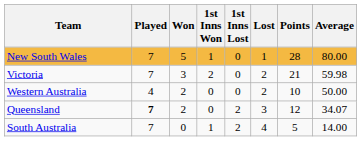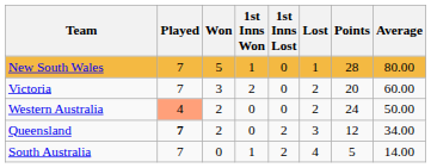 <table class="wikitable" style="text-align:center;">
 <tr>
 <th width=175>Team</th>
 <th style="width:30px;" abbr="Played">Played</th>
 <th style="width:30px;" abbr="Won">Won</th>
 <th style="width:30px;" abbr="1stWon">1st Inns Won</th>
 <th style="width:30px;" abbr="1stLost">1st Inns Lost</th>
 <th style="width:30px;" abbr="Lost">Lost</th>
 <th style="width:30px;" abbr="Points">Points</th>
 <th style="width:50px;" abbr="Average">Average</th>
 </tr>
 <tr style="background:#f4b942;">
 <td style="text-align:left;"><a href='#'>New South Wales</a></td>
 <td>7</td>
 <td>5</td>
 <td>1</td>
 <td>0</td>
 <td>1</td>
 <td>28</td>
 <td>80.00</td>
 </tr>
 <tr>
 <td style="text-align:left;"><a href='#'>Victoria</a></td>
 <td>7</td>
 <td>3</td>
 <td>2</td>
 <td>0</td>
 <td>2</td>
-<td>21</td>
-<td>59.98</td>
+<td>20</td>
+<td>60.00</td>
 </tr>
 <tr>
 <td style="text-align:left;"><a href='#'>Western Australia</a></td>
-<td>4</td>
+<td style="background: lightsalmon;">4</td>
 <td>2</td>
 <td>0</td>
 <td>0</td>
 <td>2</td>
-<td>10</td>
+<td>24</td>
 <td>50.00</td>
 </tr>
 <tr>
 <td style="text-align:left;"><a href='#'>Queensland</a></td>
 <td><strong>7</strong></td>
 <td>2</td>
 <td>0</td>
 <td>2</td>
 <td>3</td>
 <td>12</td>
-<td>34.07</td>
+<td>34.00</td>
 </tr>
 <tr>
 <td style="text-align:left;"><a href='#'>South Australia</a></td>
 <td>7</td>
 <td>0</td>
 <td>1</td>
 <td>2</td>
 <td>4</td>
 <td>5</td>
 <td>14.00</td>
 </tr>
 </table>
